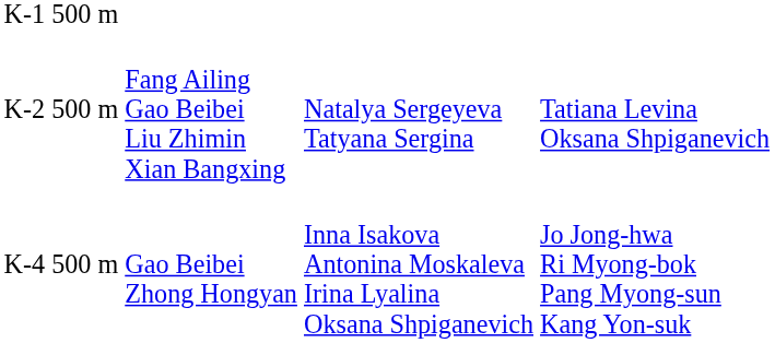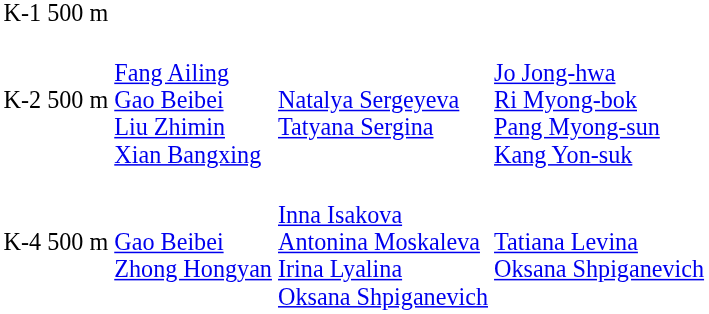 <table>
 <tr>
 <td>K-1 500 m<br></td>
 <td></td>
 <td></td>
 <td></td>
 </tr>
 <tr>
 <td>K-2 500 m<br></td>
 <td><br><a href='#'>Fang Ailing</a><br><a href='#'>Gao Beibei</a><br><a href='#'>Liu Zhimin</a><br><a href='#'>Xian Bangxing</a></td>
 <td><br><a href='#'>Natalya Sergeyeva</a><br><a href='#'>Tatyana Sergina</a></td>
-<td><br><a href='#'>Tatiana Levina</a><br><a href='#'>Oksana Shpiganevich</a></td>
+<td><br><a href='#'>Jo Jong-hwa</a><br><a href='#'>Ri Myong-bok</a><br><a href='#'>Pang Myong-sun</a><br><a href='#'>Kang Yon-suk</a></td>
 </tr>
 <tr>
 <td>K-4 500 m<br></td>
 <td><br><a href='#'>Gao Beibei</a><br><a href='#'>Zhong Hongyan</a></td>
 <td><br><a href='#'>Inna Isakova</a><br><a href='#'>Antonina Moskaleva</a><br><a href='#'>Irina Lyalina</a><br><a href='#'>Oksana Shpiganevich</a></td>
-<td><br><a href='#'>Jo Jong-hwa</a><br><a href='#'>Ri Myong-bok</a><br><a href='#'>Pang Myong-sun</a><br><a href='#'>Kang Yon-suk</a></td>
+<td><br><a href='#'>Tatiana Levina</a><br><a href='#'>Oksana Shpiganevich</a></td>
 </tr>
 </table>
